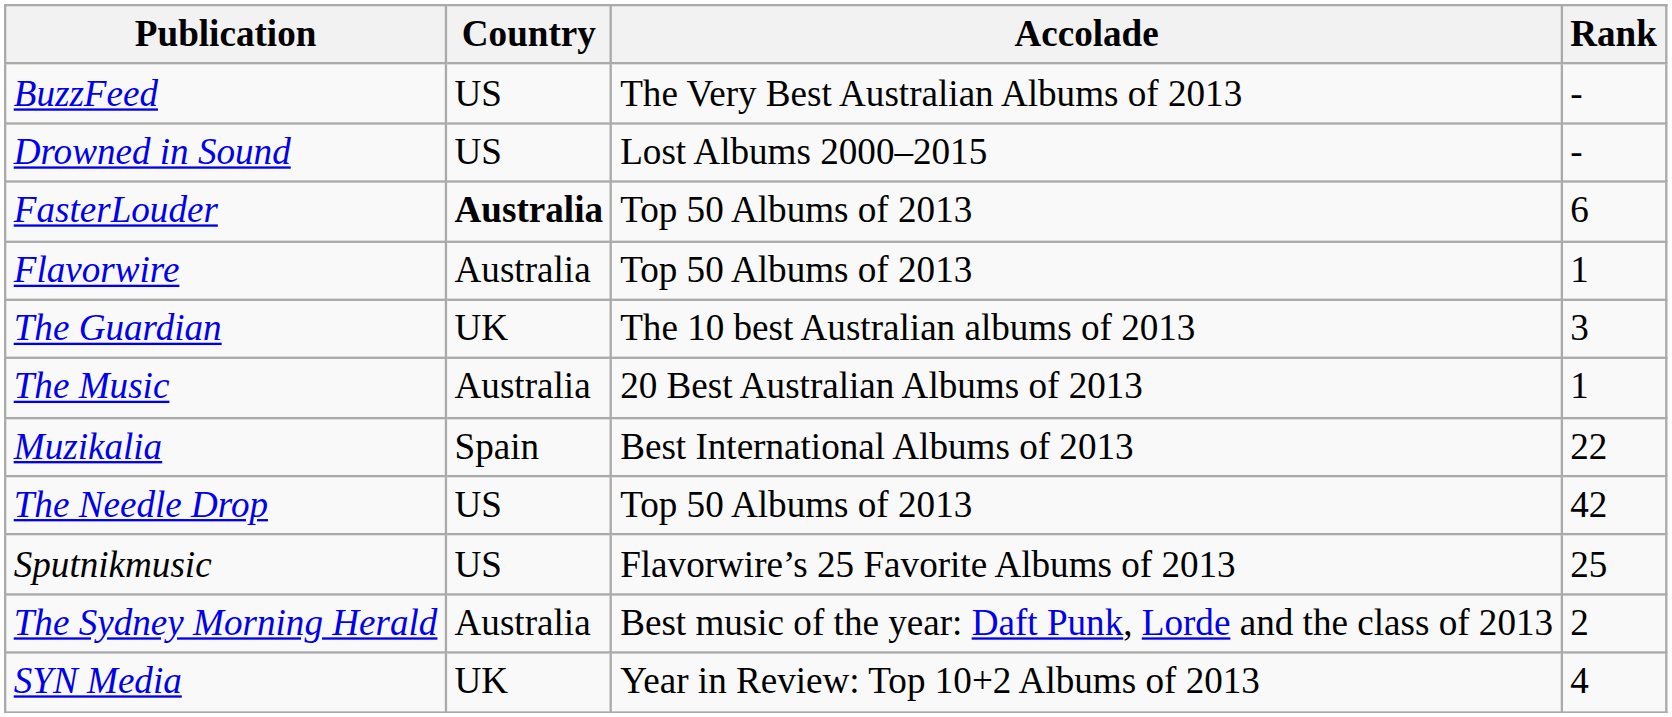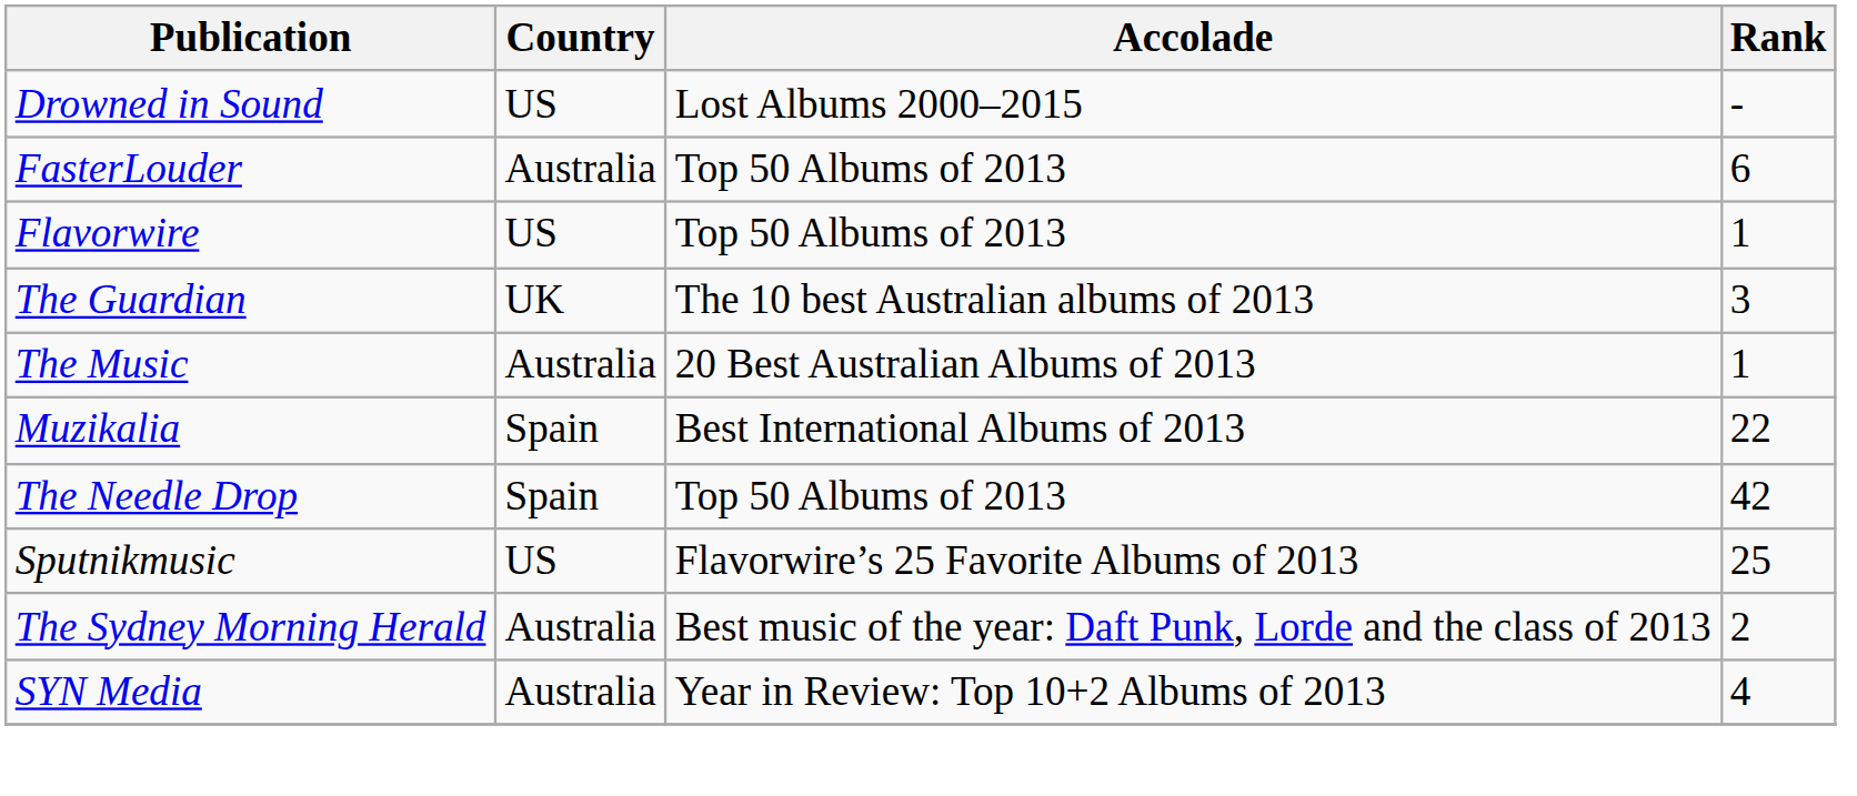 <table class="wikitable sortable">
 <tr>
 <th>Publication</th>
 <th>Country</th>
 <th>Accolade</th>
 <th>Rank</th>
-</tr>
-<tr>
-<td><em><a href='#'>BuzzFeed</a></em></td>
-<td>US</td>
-<td>The Very Best Australian Albums of 2013</td>
-<td>-</td>
 </tr>
 <tr>
 <td><em><a href='#'>Drowned in Sound</a></em></td>
 <td>US</td>
 <td>Lost Albums 2000–2015</td>
 <td>-</td>
 </tr>
 <tr>
 <td><em><a href='#'>FasterLouder</a></em></td>
-<td><strong>Australia</strong></td>
+<td>Australia</td>
 <td>Top 50 Albums of 2013</td>
 <td>6</td>
 </tr>
 <tr>
 <td><em><a href='#'>Flavorwire</a></em></td>
-<td>Australia</td>
+<td>US</td>
 <td>Top 50 Albums of 2013</td>
 <td>1</td>
 </tr>
 <tr>
 <td><em><a href='#'>The Guardian</a></em></td>
 <td>UK</td>
 <td>The 10 best Australian albums of 2013</td>
 <td>3</td>
 </tr>
 <tr>
 <td><em><a href='#'>The Music</a></em></td>
 <td>Australia</td>
 <td>20 Best Australian Albums of 2013</td>
 <td>1</td>
 </tr>
 <tr>
 <td><em><a href='#'>Muzikalia</a></em></td>
 <td>Spain</td>
 <td>Best International Albums of 2013</td>
 <td>22</td>
 </tr>
 <tr>
 <td><em><a href='#'>The Needle Drop</a></em></td>
-<td>US</td>
+<td>Spain</td>
 <td>Top 50 Albums of 2013</td>
 <td>42</td>
 </tr>
 <tr>
 <td><em>Sputnikmusic</em></td>
 <td>US</td>
 <td>Flavorwire’s 25 Favorite Albums of 2013</td>
 <td>25</td>
 </tr>
 <tr>
 <td><em><a href='#'>The Sydney Morning Herald</a></em></td>
 <td>Australia</td>
 <td>Best music of the year: <a href='#'>Daft Punk</a>, <a href='#'>Lorde</a> and the class of 2013</td>
 <td>2</td>
 </tr>
 <tr>
 <td><em><a href='#'>SYN Media</a></em></td>
-<td>UK</td>
+<td>Australia</td>
 <td>Year in Review: Top 10+2 Albums of 2013</td>
 <td>4</td>
 </tr>
 <tr>
 </tr>
 </table>
